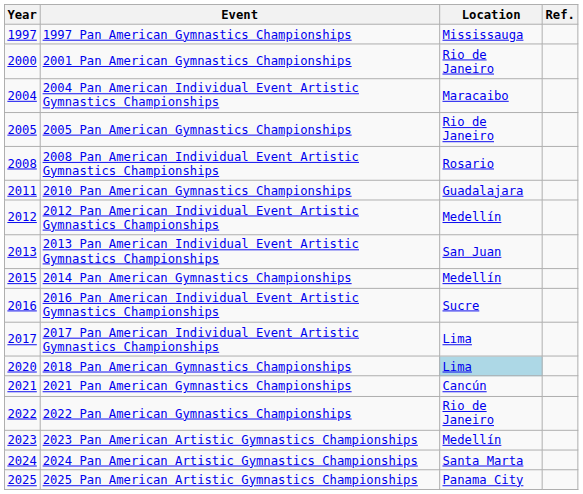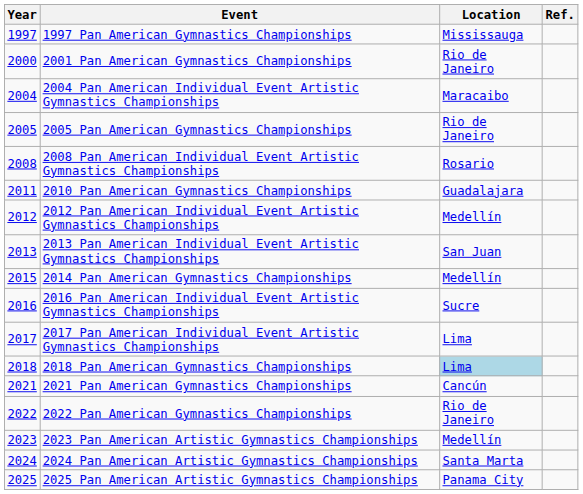 <table class="wikitable">
 <tr>
 <th>Year</th>
 <th>Event</th>
 <th>Location</th>
 <th>Ref.</th>
 </tr>
 <tr>
 <td><a href='#'>1997</a></td>
 <td><a href='#'>1997 Pan American Gymnastics Championships</a></td>
 <td> <a href='#'>Mississauga</a></td>
 <td></td>
 </tr>
 <tr>
 <td><a href='#'>2000</a></td>
 <td><a href='#'>2001 Pan American Gymnastics Championships</a></td>
 <td> <a href='#'>Rio de Janeiro</a></td>
 <td></td>
 </tr>
 <tr>
 <td><a href='#'>2004</a></td>
 <td><a href='#'>2004 Pan American Individual Event Artistic Gymnastics Championships</a></td>
 <td> <a href='#'>Maracaibo</a></td>
 <td></td>
 </tr>
 <tr>
 <td><a href='#'>2005</a></td>
 <td><a href='#'>2005 Pan American Gymnastics Championships</a></td>
 <td> <a href='#'>Rio de Janeiro</a></td>
 <td></td>
 </tr>
 <tr>
 <td><a href='#'>2008</a></td>
 <td><a href='#'>2008 Pan American Individual Event Artistic Gymnastics Championships</a></td>
 <td> <a href='#'>Rosario</a></td>
 <td></td>
 </tr>
 <tr>
 <td><a href='#'>2011</a></td>
 <td><a href='#'>2010 Pan American Gymnastics Championships</a></td>
 <td> <a href='#'>Guadalajara</a></td>
 <td></td>
 </tr>
 <tr>
 <td><a href='#'>2012</a></td>
 <td><a href='#'>2012 Pan American Individual Event Artistic Gymnastics Championships</a></td>
 <td> <a href='#'>Medellín</a></td>
 <td></td>
 </tr>
 <tr>
 <td><a href='#'>2013</a></td>
 <td><a href='#'>2013 Pan American Individual Event Artistic Gymnastics Championships</a></td>
 <td> <a href='#'>San Juan</a></td>
 <td></td>
 </tr>
 <tr>
 <td><a href='#'>2015</a></td>
 <td><a href='#'>2014 Pan American Gymnastics Championships</a></td>
 <td> <a href='#'>Medellín</a></td>
 <td></td>
 </tr>
 <tr>
 <td><a href='#'>2016</a></td>
 <td><a href='#'>2016 Pan American Individual Event Artistic Gymnastics Championships</a></td>
 <td> <a href='#'>Sucre</a></td>
 <td></td>
 </tr>
 <tr>
 <td><a href='#'>2017</a></td>
 <td><a href='#'>2017 Pan American Individual Event Artistic Gymnastics Championships</a></td>
 <td> <a href='#'>Lima</a></td>
 <td></td>
 </tr>
 <tr>
-<td><a href='#'>2020</a></td>
+<td><a href='#'>2018</a></td>
 <td><a href='#'>2018 Pan American Gymnastics Championships</a></td>
 <td style="background: lightblue;"> <a href='#'>Lima</a></td>
 <td></td>
 </tr>
 <tr>
 <td><a href='#'>2021</a></td>
 <td><a href='#'>2021 Pan American Gymnastics Championships</a></td>
 <td> <a href='#'>Cancún</a></td>
 <td></td>
 </tr>
 <tr>
 <td><a href='#'>2022</a></td>
 <td><a href='#'>2022 Pan American Gymnastics Championships</a></td>
 <td> <a href='#'>Rio de Janeiro</a></td>
 <td></td>
 </tr>
 <tr>
 <td><a href='#'>2023</a></td>
 <td><a href='#'>2023 Pan American Artistic Gymnastics Championships</a></td>
 <td> <a href='#'>Medellín</a></td>
 <td></td>
 </tr>
 <tr>
 <td><a href='#'>2024</a></td>
 <td><a href='#'>2024 Pan American Artistic Gymnastics Championships</a></td>
 <td> <a href='#'>Santa Marta</a></td>
 <td></td>
 </tr>
 <tr>
 <td><a href='#'>2025</a></td>
 <td><a href='#'>2025 Pan American Artistic Gymnastics Championships</a></td>
 <td> <a href='#'>Panama City</a></td>
 <td></td>
 </tr>
 </table>
